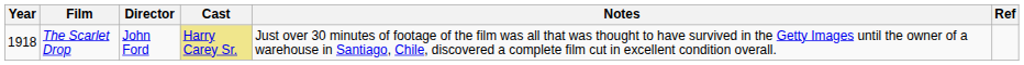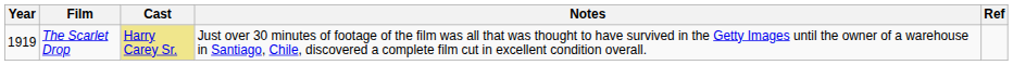 <table class="wikitable sortable">
 <tr>
 <th>Year</th>
 <th>Film</th>
-<th>Director</th>
 <th>Cast</th>
 <th>Notes</th>
 <th>Ref</th>
 </tr>
 <tr>
-<td>1918</td>
+<td>1919</td>
 <td><em><a href='#'>The Scarlet Drop</a></em></td>
-<td><a href='#'>John Ford</a></td>
 <td style="background: khaki;"><a href='#'>Harry Carey Sr.</a></td>
 <td>Just over 30 minutes of footage of the film was all that was thought to have survived in the <a href='#'>Getty Images</a> until the owner of a warehouse in <a href='#'>Santiago</a>, <a href='#'>Chile</a>, discovered a complete film cut in excellent condition overall.</td>
 <td></td>
 </tr>
 </table>
